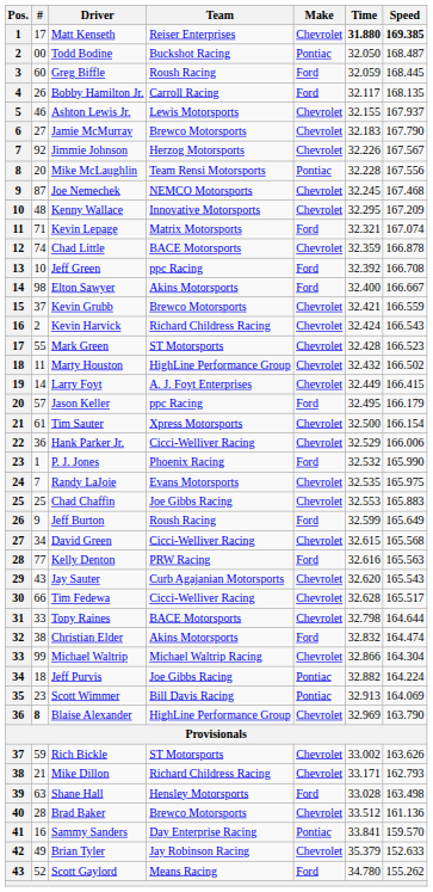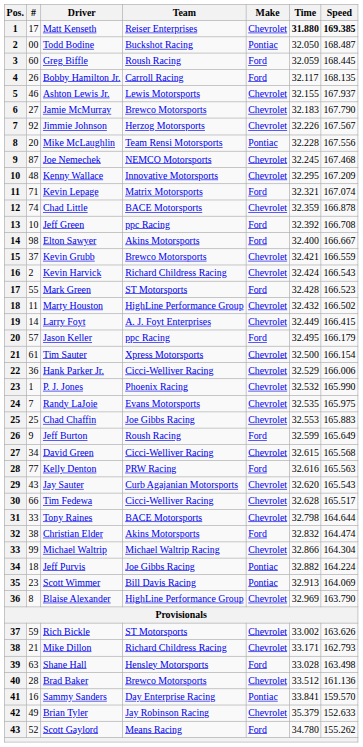 <table class="wikitable" style="font-size:95%">
 <tr>
 <th>Pos.</th>
 <th>#</th>
 <th>Driver</th>
 <th>Team</th>
 <th>Make</th>
 <th>Time</th>
 <th>Speed</th>
 </tr>
 <tr>
 <th>1</th>
 <td>17</td>
 <td><a href='#'>Matt Kenseth</a></td>
 <td><a href='#'>Reiser Enterprises</a></td>
 <td><a href='#'>Chevrolet</a></td>
 <td><strong>31.880</strong></td>
 <td><strong>169.385</strong></td>
 </tr>
 <tr>
 <th>2</th>
 <td>00</td>
 <td><a href='#'>Todd Bodine</a></td>
 <td><a href='#'>Buckshot Racing</a></td>
 <td><a href='#'>Pontiac</a></td>
 <td>32.050</td>
 <td>168.487</td>
 </tr>
 <tr>
 <th>3</th>
 <td>60</td>
 <td><a href='#'>Greg Biffle</a></td>
 <td><a href='#'>Roush Racing</a></td>
 <td><a href='#'>Ford</a></td>
 <td>32.059</td>
 <td>168.445</td>
 </tr>
 <tr>
 <th>4</th>
 <td>26</td>
 <td><a href='#'>Bobby Hamilton Jr.</a></td>
 <td><a href='#'>Carroll Racing</a></td>
 <td><a href='#'>Ford</a></td>
 <td>32.117</td>
 <td>168.135</td>
 </tr>
 <tr>
 <th>5</th>
 <td>46</td>
 <td><a href='#'>Ashton Lewis Jr.</a></td>
 <td><a href='#'>Lewis Motorsports</a></td>
 <td><a href='#'>Chevrolet</a></td>
 <td>32.155</td>
 <td>167.937</td>
 </tr>
 <tr>
 <th>6</th>
 <td>27</td>
 <td><a href='#'>Jamie McMurray</a></td>
 <td><a href='#'>Brewco Motorsports</a></td>
 <td><a href='#'>Chevrolet</a></td>
 <td>32.183</td>
 <td>167.790</td>
 </tr>
 <tr>
 <th>7</th>
 <td>92</td>
 <td><a href='#'>Jimmie Johnson</a></td>
 <td><a href='#'>Herzog Motorsports</a></td>
 <td><a href='#'>Chevrolet</a></td>
 <td>32.226</td>
 <td>167.567</td>
 </tr>
 <tr>
 <th>8</th>
 <td>20</td>
 <td><a href='#'>Mike McLaughlin</a></td>
 <td><a href='#'>Team Rensi Motorsports</a></td>
 <td><a href='#'>Pontiac</a></td>
 <td>32.228</td>
 <td>167.556</td>
 </tr>
 <tr>
 <th>9</th>
 <td>87</td>
 <td><a href='#'>Joe Nemechek</a></td>
 <td><a href='#'>NEMCO Motorsports</a></td>
 <td><a href='#'>Chevrolet</a></td>
 <td>32.245</td>
 <td>167.468</td>
 </tr>
 <tr>
 <th>10</th>
 <td>48</td>
 <td><a href='#'>Kenny Wallace</a></td>
 <td><a href='#'>Innovative Motorsports</a></td>
 <td><a href='#'>Chevrolet</a></td>
 <td>32.295</td>
 <td>167.209</td>
 </tr>
 <tr>
 <th>11</th>
 <td>71</td>
 <td><a href='#'>Kevin Lepage</a></td>
 <td><a href='#'>Matrix Motorsports</a></td>
 <td><a href='#'>Ford</a></td>
 <td>32.321</td>
 <td>167.074</td>
 </tr>
 <tr>
 <th>12</th>
 <td>74</td>
 <td><a href='#'>Chad Little</a></td>
 <td><a href='#'>BACE Motorsports</a></td>
 <td><a href='#'>Chevrolet</a></td>
 <td>32.359</td>
 <td>166.878</td>
 </tr>
 <tr>
 <th>13</th>
 <td>10</td>
 <td><a href='#'>Jeff Green</a></td>
 <td><a href='#'>ppc Racing</a></td>
 <td><a href='#'>Ford</a></td>
 <td>32.392</td>
 <td>166.708</td>
 </tr>
 <tr>
 <th>14</th>
 <td>98</td>
 <td><a href='#'>Elton Sawyer</a></td>
 <td><a href='#'>Akins Motorsports</a></td>
 <td><a href='#'>Ford</a></td>
 <td>32.400</td>
 <td>166.667</td>
 </tr>
 <tr>
 <th>15</th>
 <td>37</td>
 <td><a href='#'>Kevin Grubb</a></td>
 <td><a href='#'>Brewco Motorsports</a></td>
 <td><a href='#'>Chevrolet</a></td>
 <td>32.421</td>
 <td>166.559</td>
 </tr>
 <tr>
 <th>16</th>
 <td>2</td>
 <td><a href='#'>Kevin Harvick</a></td>
 <td><a href='#'>Richard Childress Racing</a></td>
 <td><a href='#'>Chevrolet</a></td>
 <td>32.424</td>
 <td>166.543</td>
 </tr>
 <tr>
 <th>17</th>
 <td>55</td>
 <td><a href='#'>Mark Green</a></td>
 <td><a href='#'>ST Motorsports</a></td>
-<td><a href='#'>Chevrolet</a></td>
+<td><a href='#'>Ford</a></td>
 <td>32.428</td>
 <td>166.523</td>
 </tr>
 <tr>
 <th>18</th>
 <td>11</td>
 <td><a href='#'>Marty Houston</a></td>
 <td><a href='#'>HighLine Performance Group</a></td>
 <td><a href='#'>Chevrolet</a></td>
 <td>32.432</td>
 <td>166.502</td>
 </tr>
 <tr>
 <th>19</th>
 <td>14</td>
 <td><a href='#'>Larry Foyt</a></td>
 <td><a href='#'>A. J. Foyt Enterprises</a></td>
 <td><a href='#'>Chevrolet</a></td>
 <td>32.449</td>
 <td>166.415</td>
 </tr>
 <tr>
 <th>20</th>
 <td>57</td>
 <td><a href='#'>Jason Keller</a></td>
 <td><a href='#'>ppc Racing</a></td>
 <td><a href='#'>Ford</a></td>
 <td>32.495</td>
 <td>166.179</td>
 </tr>
 <tr>
 <th>21</th>
 <td>61</td>
 <td><a href='#'>Tim Sauter</a></td>
 <td><a href='#'>Xpress Motorsports</a></td>
 <td><a href='#'>Chevrolet</a></td>
 <td>32.500</td>
 <td>166.154</td>
 </tr>
 <tr>
 <th>22</th>
 <td>36</td>
 <td><a href='#'>Hank Parker Jr.</a></td>
 <td><a href='#'>Cicci-Welliver Racing</a></td>
 <td><a href='#'>Chevrolet</a></td>
 <td>32.529</td>
 <td>166.006</td>
 </tr>
 <tr>
 <th>23</th>
 <td>1</td>
 <td><a href='#'>P. J. Jones</a></td>
 <td><a href='#'>Phoenix Racing</a></td>
-<td><a href='#'>Ford</a></td>
+<td><a href='#'>Chevrolet</a></td>
 <td>32.532</td>
 <td>165.990</td>
 </tr>
 <tr>
 <th>24</th>
 <td>7</td>
 <td><a href='#'>Randy LaJoie</a></td>
 <td><a href='#'>Evans Motorsports</a></td>
 <td><a href='#'>Chevrolet</a></td>
 <td>32.535</td>
 <td>165.975</td>
 </tr>
 <tr>
 <th>25</th>
 <td>25</td>
 <td><a href='#'>Chad Chaffin</a></td>
 <td><a href='#'>Joe Gibbs Racing</a></td>
 <td><a href='#'>Chevrolet</a></td>
 <td>32.553</td>
 <td>165.883</td>
 </tr>
 <tr>
 <th>26</th>
 <td>9</td>
 <td><a href='#'>Jeff Burton</a></td>
 <td><a href='#'>Roush Racing</a></td>
 <td><a href='#'>Ford</a></td>
 <td>32.599</td>
 <td>165.649</td>
 </tr>
 <tr>
 <th>27</th>
 <td>34</td>
 <td><a href='#'>David Green</a></td>
 <td><a href='#'>Cicci-Welliver Racing</a></td>
 <td><a href='#'>Chevrolet</a></td>
 <td>32.615</td>
 <td>165.568</td>
 </tr>
 <tr>
 <th>28</th>
 <td>77</td>
 <td><a href='#'>Kelly Denton</a></td>
 <td><a href='#'>PRW Racing</a></td>
 <td><a href='#'>Ford</a></td>
 <td>32.616</td>
 <td>165.563</td>
 </tr>
 <tr>
 <th>29</th>
 <td>43</td>
 <td><a href='#'>Jay Sauter</a></td>
 <td><a href='#'>Curb Agajanian Motorsports</a></td>
 <td><a href='#'>Chevrolet</a></td>
 <td>32.620</td>
 <td>165.543</td>
 </tr>
 <tr>
 <th>30</th>
 <td>66</td>
 <td><a href='#'>Tim Fedewa</a></td>
 <td><a href='#'>Cicci-Welliver Racing</a></td>
 <td><a href='#'>Chevrolet</a></td>
 <td>32.628</td>
 <td>165.517</td>
 </tr>
 <tr>
 <th>31</th>
 <td>33</td>
 <td><a href='#'>Tony Raines</a></td>
 <td><a href='#'>BACE Motorsports</a></td>
 <td><a href='#'>Chevrolet</a></td>
 <td>32.798</td>
 <td>164.644</td>
 </tr>
 <tr>
 <th>32</th>
 <td>38</td>
 <td><a href='#'>Christian Elder</a></td>
 <td><a href='#'>Akins Motorsports</a></td>
 <td><a href='#'>Ford</a></td>
 <td>32.832</td>
 <td>164.474</td>
 </tr>
 <tr>
 <th>33</th>
 <td>99</td>
 <td><a href='#'>Michael Waltrip</a></td>
 <td><a href='#'>Michael Waltrip Racing</a></td>
 <td><a href='#'>Chevrolet</a></td>
 <td>32.866</td>
 <td>164.304</td>
 </tr>
 <tr>
 <th>34</th>
 <td>18</td>
 <td><a href='#'>Jeff Purvis</a></td>
 <td><a href='#'>Joe Gibbs Racing</a></td>
 <td><a href='#'>Pontiac</a></td>
 <td>32.882</td>
 <td>164.224</td>
 </tr>
 <tr>
 <th>35</th>
 <td>23</td>
 <td><a href='#'>Scott Wimmer</a></td>
 <td><a href='#'>Bill Davis Racing</a></td>
 <td><a href='#'>Pontiac</a></td>
 <td>32.913</td>
 <td>164.069</td>
 </tr>
 <tr>
 <th>36</th>
-<td><strong>8</strong></td>
+<td>8</td>
 <td><a href='#'>Blaise Alexander</a></td>
 <td><a href='#'>HighLine Performance Group</a></td>
 <td><a href='#'>Chevrolet</a></td>
 <td>32.969</td>
 <td>163.790</td>
 </tr>
 <tr>
 <th colspan="7">Provisionals</th>
 </tr>
 <tr>
 <th>37</th>
 <td>59</td>
 <td><a href='#'>Rich Bickle</a></td>
 <td><a href='#'>ST Motorsports</a></td>
 <td><a href='#'>Chevrolet</a></td>
 <td>33.002</td>
 <td>163.626</td>
 </tr>
 <tr>
 <th>38</th>
 <td>21</td>
 <td><a href='#'>Mike Dillon</a></td>
 <td><a href='#'>Richard Childress Racing</a></td>
 <td><a href='#'>Chevrolet</a></td>
 <td>33.171</td>
 <td>162.793</td>
 </tr>
 <tr>
 <th>39</th>
 <td>63</td>
 <td><a href='#'>Shane Hall</a></td>
 <td><a href='#'>Hensley Motorsports</a></td>
 <td><a href='#'>Ford</a></td>
 <td>33.028</td>
 <td>163.498</td>
 </tr>
 <tr>
 <th>40</th>
 <td>28</td>
 <td><a href='#'>Brad Baker</a></td>
 <td><a href='#'>Brewco Motorsports</a></td>
 <td><a href='#'>Chevrolet</a></td>
 <td>33.512</td>
 <td>161.136</td>
 </tr>
 <tr>
 <th>41</th>
 <td>16</td>
 <td><a href='#'>Sammy Sanders</a></td>
 <td><a href='#'>Day Enterprise Racing</a></td>
 <td><a href='#'>Pontiac</a></td>
 <td>33.841</td>
 <td>159.570</td>
 </tr>
 <tr>
 <th>42</th>
 <td>49</td>
 <td><a href='#'>Brian Tyler</a></td>
 <td><a href='#'>Jay Robinson Racing</a></td>
 <td><a href='#'>Chevrolet</a></td>
 <td>35.379</td>
 <td>152.633</td>
 </tr>
 <tr>
 <th>43</th>
 <td>52</td>
 <td><a href='#'>Scott Gaylord</a></td>
 <td><a href='#'>Means Racing</a></td>
 <td><a href='#'>Ford</a></td>
 <td>34.780</td>
 <td>155.262</td>
 </tr>
 <tr>
 <th colspan="7"></th>
 </tr>
 </table>
